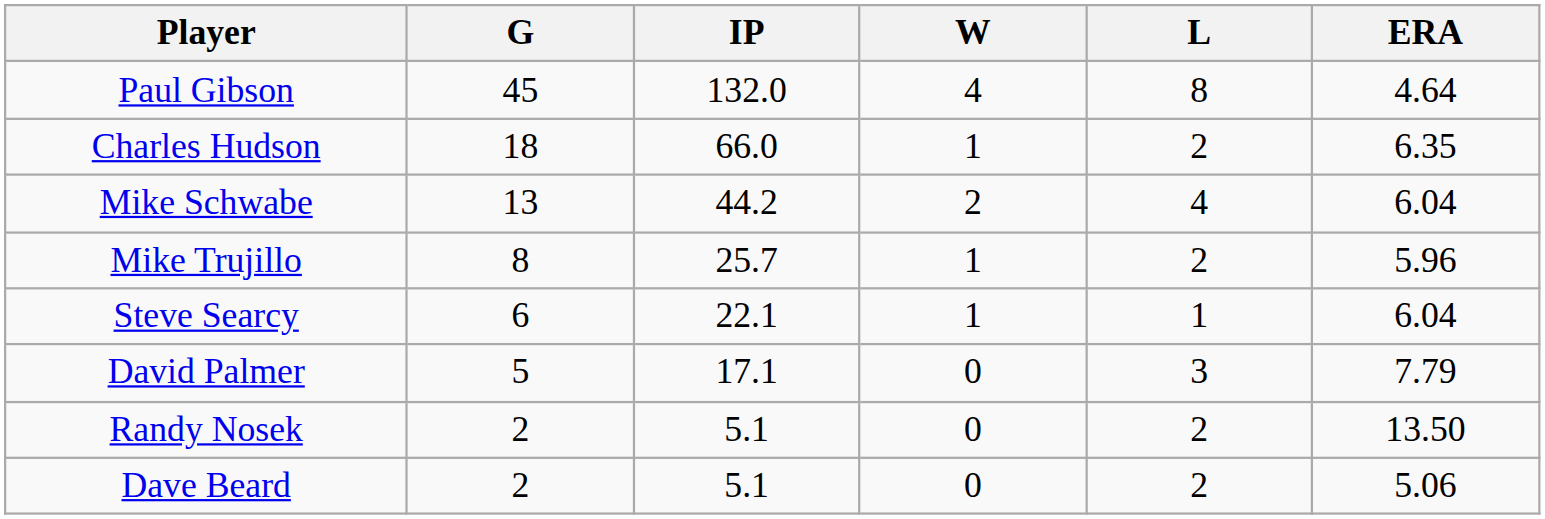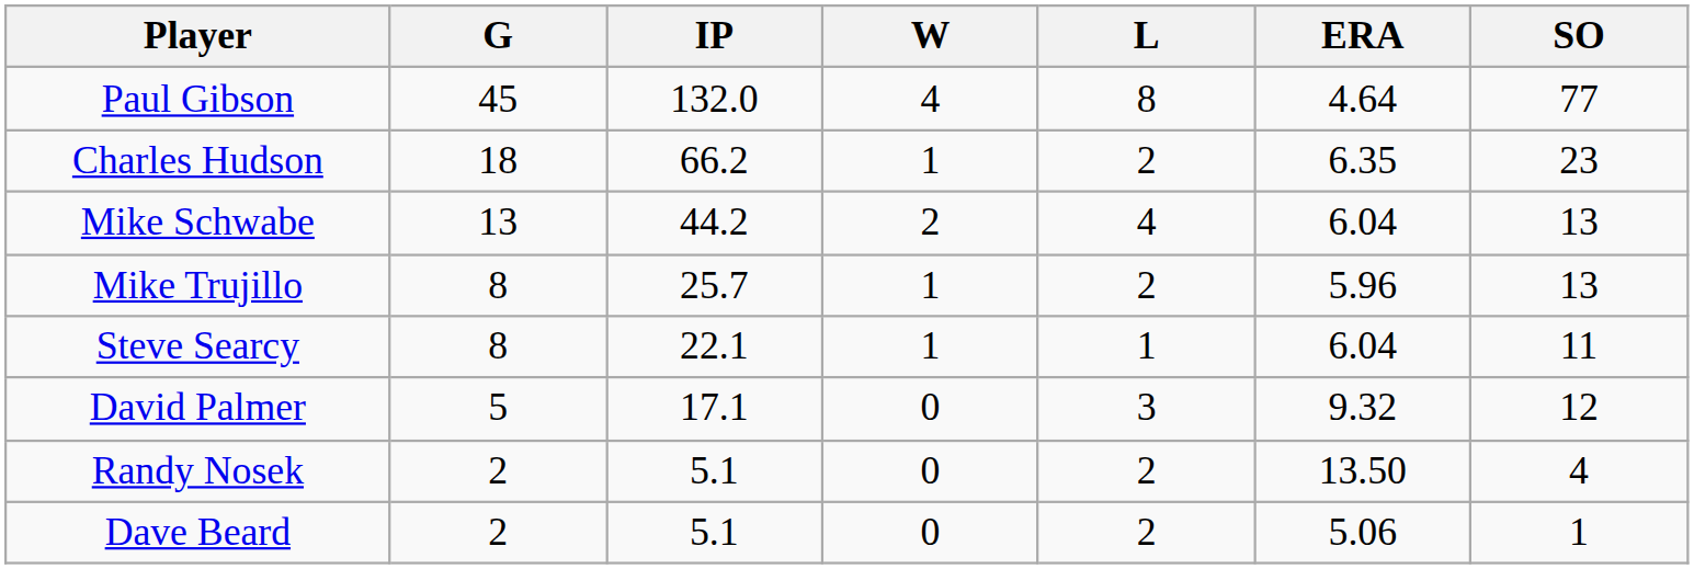 <table class="wikitable sortable">
 <tr>
 <th bgcolor="#DDDDFF" width="16%">Player</th>
 <th bgcolor="#DDDDFF" width="9%">G</th>
 <th bgcolor="#DDDDFF" width="9%">IP</th>
 <th bgcolor="#DDDDFF" width="9%">W</th>
 <th bgcolor="#DDDDFF" width="9%">L</th>
 <th bgcolor="#DDDDFF" width="9%">ERA</th>
+<th bgcolor="#DDDDFF" width="9%">SO</th>
 </tr>
 <tr align="center">
 <td><a href='#'>Paul Gibson</a></td>
 <td>45</td>
 <td>132.0</td>
 <td>4</td>
 <td>8</td>
 <td>4.64</td>
+<td>77</td>
 </tr>
 <tr align=center>
 <td><a href='#'>Charles Hudson</a></td>
 <td>18</td>
-<td>66.0</td>
+<td>66.2</td>
 <td>1</td>
 <td>2</td>
 <td>6.35</td>
+<td>23</td>
 </tr>
 <tr align=center>
 <td><a href='#'>Mike Schwabe</a></td>
 <td>13</td>
 <td>44.2</td>
 <td>2</td>
 <td>4</td>
 <td>6.04</td>
+<td>13</td>
 </tr>
 <tr align=center>
 <td><a href='#'>Mike Trujillo</a></td>
 <td>8</td>
 <td>25.7</td>
 <td>1</td>
 <td>2</td>
 <td>5.96</td>
+<td>13</td>
 </tr>
 <tr align=center>
 <td><a href='#'>Steve Searcy</a></td>
-<td>6</td>
+<td>8</td>
 <td>22.1</td>
 <td>1</td>
 <td>1</td>
 <td>6.04</td>
+<td>11</td>
 </tr>
 <tr align=center>
 <td><a href='#'>David Palmer</a></td>
 <td>5</td>
 <td>17.1</td>
 <td>0</td>
 <td>3</td>
-<td>7.79</td>
+<td>9.32</td>
+<td>12</td>
 </tr>
 <tr align=center>
 <td><a href='#'>Randy Nosek</a></td>
 <td>2</td>
 <td>5.1</td>
 <td>0</td>
 <td>2</td>
 <td>13.50</td>
+<td>4</td>
 </tr>
 <tr align=center>
 <td><a href='#'>Dave Beard</a></td>
 <td>2</td>
 <td>5.1</td>
 <td>0</td>
 <td>2</td>
 <td>5.06</td>
+<td>1</td>
 </tr>
 </table>
